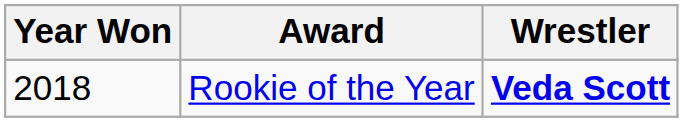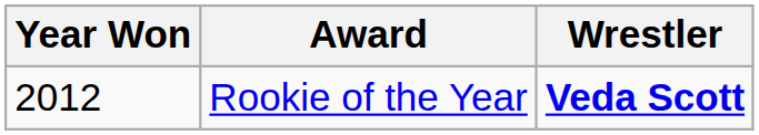 <table class="wikitable">
 <tr>
 <th>Year Won</th>
 <th>Award</th>
 <th>Wrestler</th>
 </tr>
 <tr>
-<td>2018</td>
+<td>2012</td>
 <td><a href='#'>Rookie of the Year</a></td>
 <td><strong><a href='#'>Veda Scott</a></strong></td>
 </tr>
 </table>
